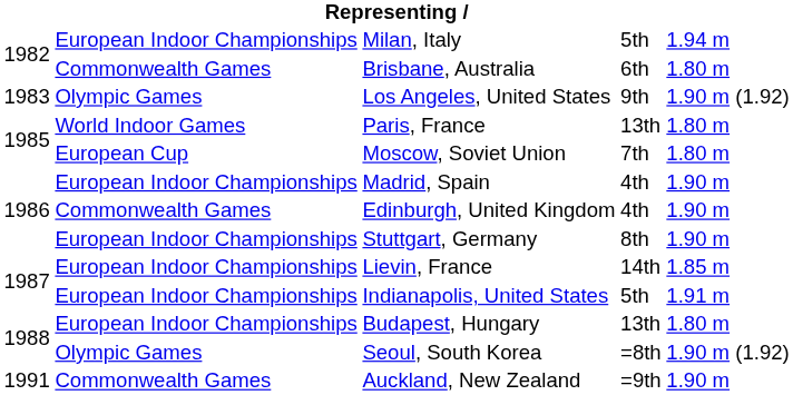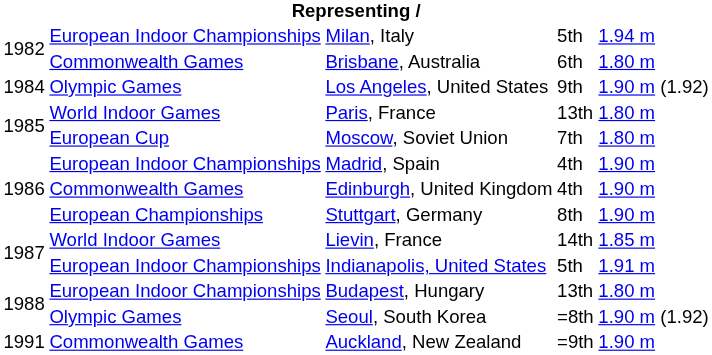 <table>
 <tr>
 <th colspan="6">Representing  / </th>
 </tr>
 <tr>
 <td rowspan=2>1982</td>
 <td><a href='#'>European Indoor Championships</a></td>
 <td><a href='#'>Milan</a>, Italy</td>
 <td>5th</td>
 <td><a href='#'>1.94 m</a></td>
 </tr>
 <tr>
 <td><a href='#'>Commonwealth Games</a></td>
 <td><a href='#'>Brisbane</a>, Australia</td>
 <td>6th</td>
 <td><a href='#'>1.80 m</a></td>
 </tr>
 <tr>
-<td>1983</td>
+<td>1984</td>
 <td><a href='#'>Olympic Games</a></td>
 <td><a href='#'>Los Angeles</a>, United States</td>
 <td>9th</td>
 <td><a href='#'>1.90 m</a> (1.92)</td>
 </tr>
 <tr>
 <td rowspan=2>1985</td>
 <td><a href='#'>World Indoor Games</a></td>
 <td><a href='#'>Paris</a>, France</td>
 <td>13th</td>
 <td><a href='#'>1.80 m</a></td>
 </tr>
 <tr>
 <td><a href='#'>European Cup</a></td>
 <td><a href='#'>Moscow</a>, Soviet Union</td>
 <td>7th</td>
 <td><a href='#'>1.80 m</a></td>
 </tr>
 <tr>
 <td rowspan=3>1986</td>
 <td><a href='#'>European Indoor Championships</a></td>
 <td><a href='#'>Madrid</a>, Spain</td>
 <td>4th</td>
 <td><a href='#'>1.90 m</a></td>
 </tr>
 <tr>
 <td><a href='#'>Commonwealth Games</a></td>
 <td><a href='#'>Edinburgh</a>, United Kingdom</td>
 <td>4th</td>
 <td><a href='#'>1.90 m</a></td>
 </tr>
 <tr>
-<td><a href='#'>European Indoor Championships</a></td>
+<td><a href='#'>European Championships</a></td>
 <td><a href='#'>Stuttgart</a>, Germany</td>
 <td>8th</td>
 <td><a href='#'>1.90 m</a></td>
 </tr>
 <tr>
 <td rowspan=2>1987</td>
-<td><a href='#'>European Indoor Championships</a></td>
+<td><a href='#'>World Indoor Games</a></td>
 <td><a href='#'>Lievin</a>, France</td>
 <td>14th</td>
 <td><a href='#'>1.85 m</a></td>
 </tr>
 <tr>
 <td><a href='#'>European Indoor Championships</a></td>
 <td><a href='#'>Indianapolis, United States</a></td>
 <td>5th</td>
 <td><a href='#'>1.91 m</a></td>
 </tr>
 <tr>
 <td rowspan=2>1988</td>
 <td><a href='#'>European Indoor Championships</a></td>
 <td><a href='#'>Budapest</a>, Hungary</td>
 <td>13th</td>
 <td><a href='#'>1.80 m</a></td>
 </tr>
 <tr>
 <td><a href='#'>Olympic Games</a></td>
 <td><a href='#'>Seoul</a>, South Korea</td>
 <td>=8th</td>
 <td><a href='#'>1.90 m</a> (1.92)</td>
 </tr>
 <tr>
 <td>1991</td>
 <td><a href='#'>Commonwealth Games</a></td>
 <td><a href='#'>Auckland</a>, New Zealand</td>
 <td>=9th</td>
 <td><a href='#'>1.90 m</a></td>
 </tr>
 </table>
